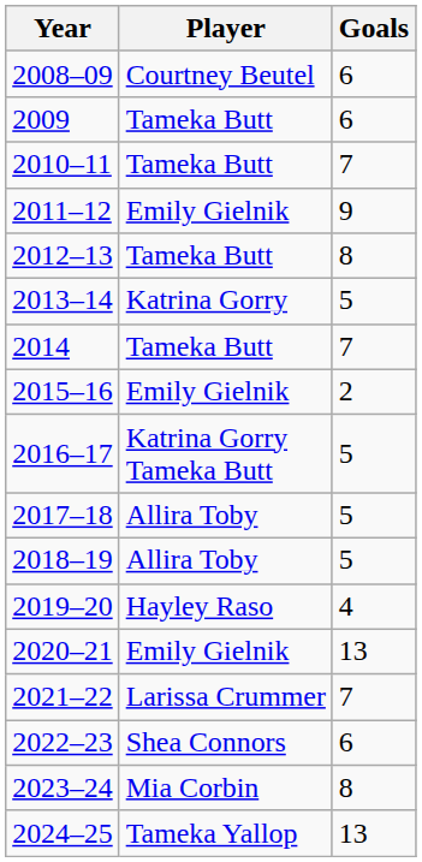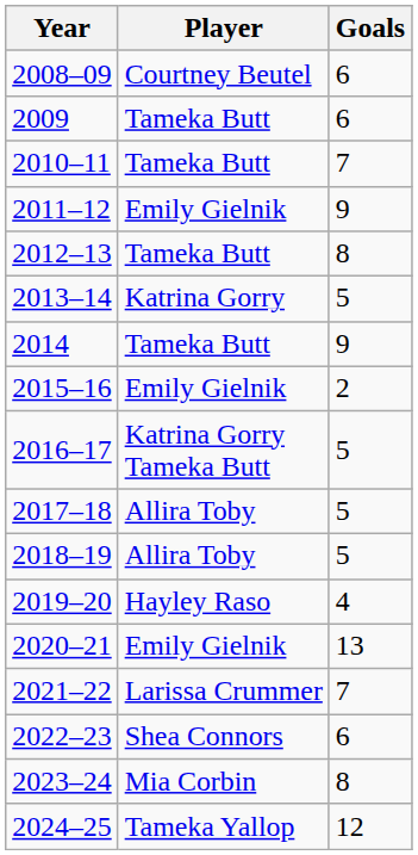 <table class="wikitable">
 <tr>
 <th>Year</th>
 <th>Player</th>
 <th>Goals</th>
 </tr>
 <tr>
 <td><a href='#'>2008–09</a></td>
 <td> <a href='#'>Courtney Beutel</a></td>
 <td>6</td>
 </tr>
 <tr>
 <td><a href='#'>2009</a></td>
 <td> <a href='#'>Tameka Butt</a></td>
 <td>6</td>
 </tr>
 <tr>
 <td><a href='#'>2010–11</a></td>
 <td> <a href='#'>Tameka Butt</a></td>
 <td>7</td>
 </tr>
 <tr>
 <td><a href='#'>2011–12</a></td>
 <td> <a href='#'>Emily Gielnik</a></td>
 <td>9</td>
 </tr>
 <tr>
 <td><a href='#'>2012–13</a></td>
 <td> <a href='#'>Tameka Butt</a></td>
 <td>8</td>
 </tr>
 <tr>
 <td><a href='#'>2013–14</a></td>
 <td> <a href='#'>Katrina Gorry</a></td>
 <td>5</td>
 </tr>
 <tr>
 <td><a href='#'>2014</a></td>
 <td> <a href='#'>Tameka Butt</a></td>
-<td>7</td>
+<td>9</td>
 </tr>
 <tr>
 <td><a href='#'>2015–16</a></td>
 <td> <a href='#'>Emily Gielnik</a></td>
 <td>2</td>
 </tr>
 <tr>
 <td><a href='#'>2016–17</a></td>
 <td> <a href='#'>Katrina Gorry</a> <br> <a href='#'>Tameka Butt</a></td>
 <td>5</td>
 </tr>
 <tr>
 <td><a href='#'>2017–18</a></td>
 <td> <a href='#'>Allira Toby</a></td>
 <td>5</td>
 </tr>
 <tr>
 <td><a href='#'>2018–19</a></td>
 <td> <a href='#'>Allira Toby</a></td>
 <td>5</td>
 </tr>
 <tr>
 <td><a href='#'>2019–20</a></td>
 <td> <a href='#'>Hayley Raso</a></td>
 <td>4</td>
 </tr>
 <tr>
 <td><a href='#'>2020–21</a></td>
 <td> <a href='#'>Emily Gielnik</a></td>
 <td>13</td>
 </tr>
 <tr>
 <td><a href='#'>2021–22</a></td>
 <td> <a href='#'>Larissa Crummer</a></td>
 <td>7</td>
 </tr>
 <tr>
 <td><a href='#'>2022–23</a></td>
 <td> <a href='#'>Shea Connors</a></td>
 <td>6</td>
 </tr>
 <tr>
 <td><a href='#'>2023–24</a></td>
 <td> <a href='#'>Mia Corbin</a></td>
 <td>8</td>
 </tr>
 <tr>
 <td><a href='#'>2024–25</a></td>
 <td> <a href='#'>Tameka Yallop</a></td>
-<td>13</td>
+<td>12</td>
 </tr>
 </table>
